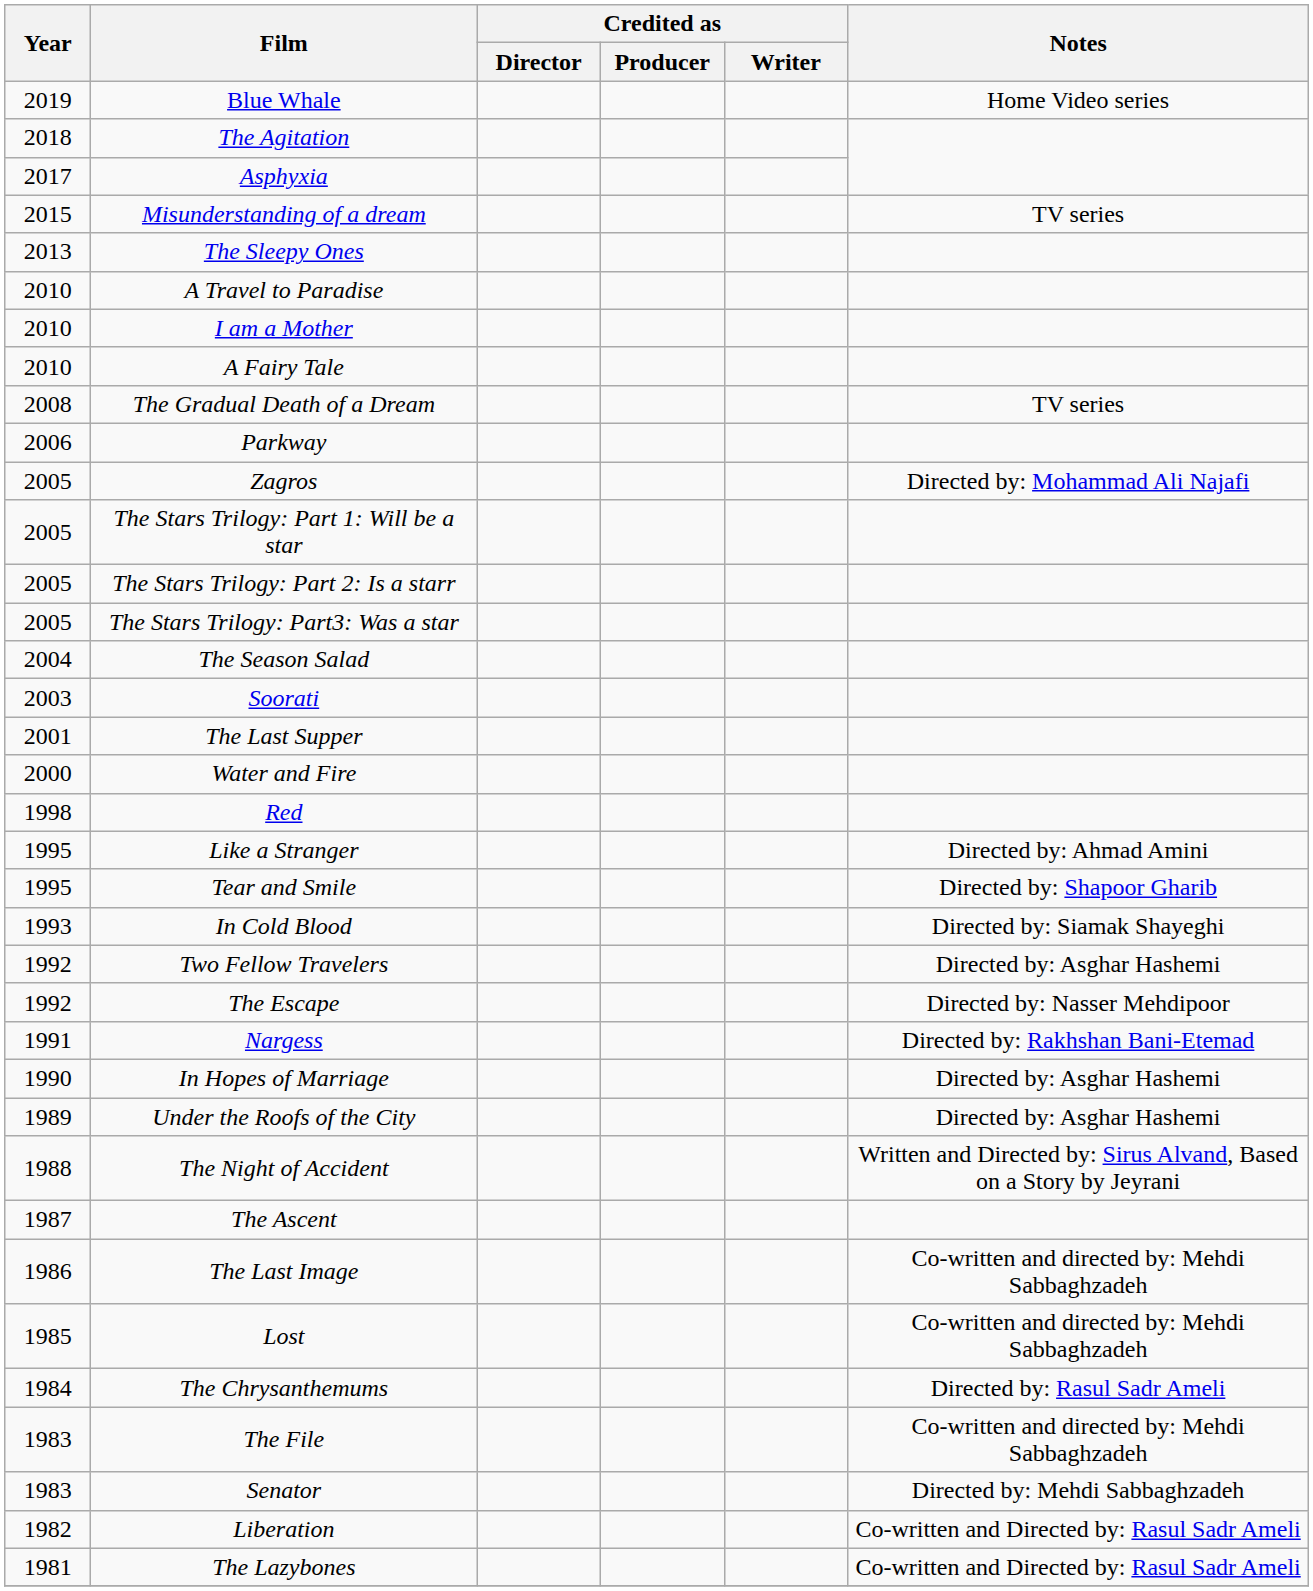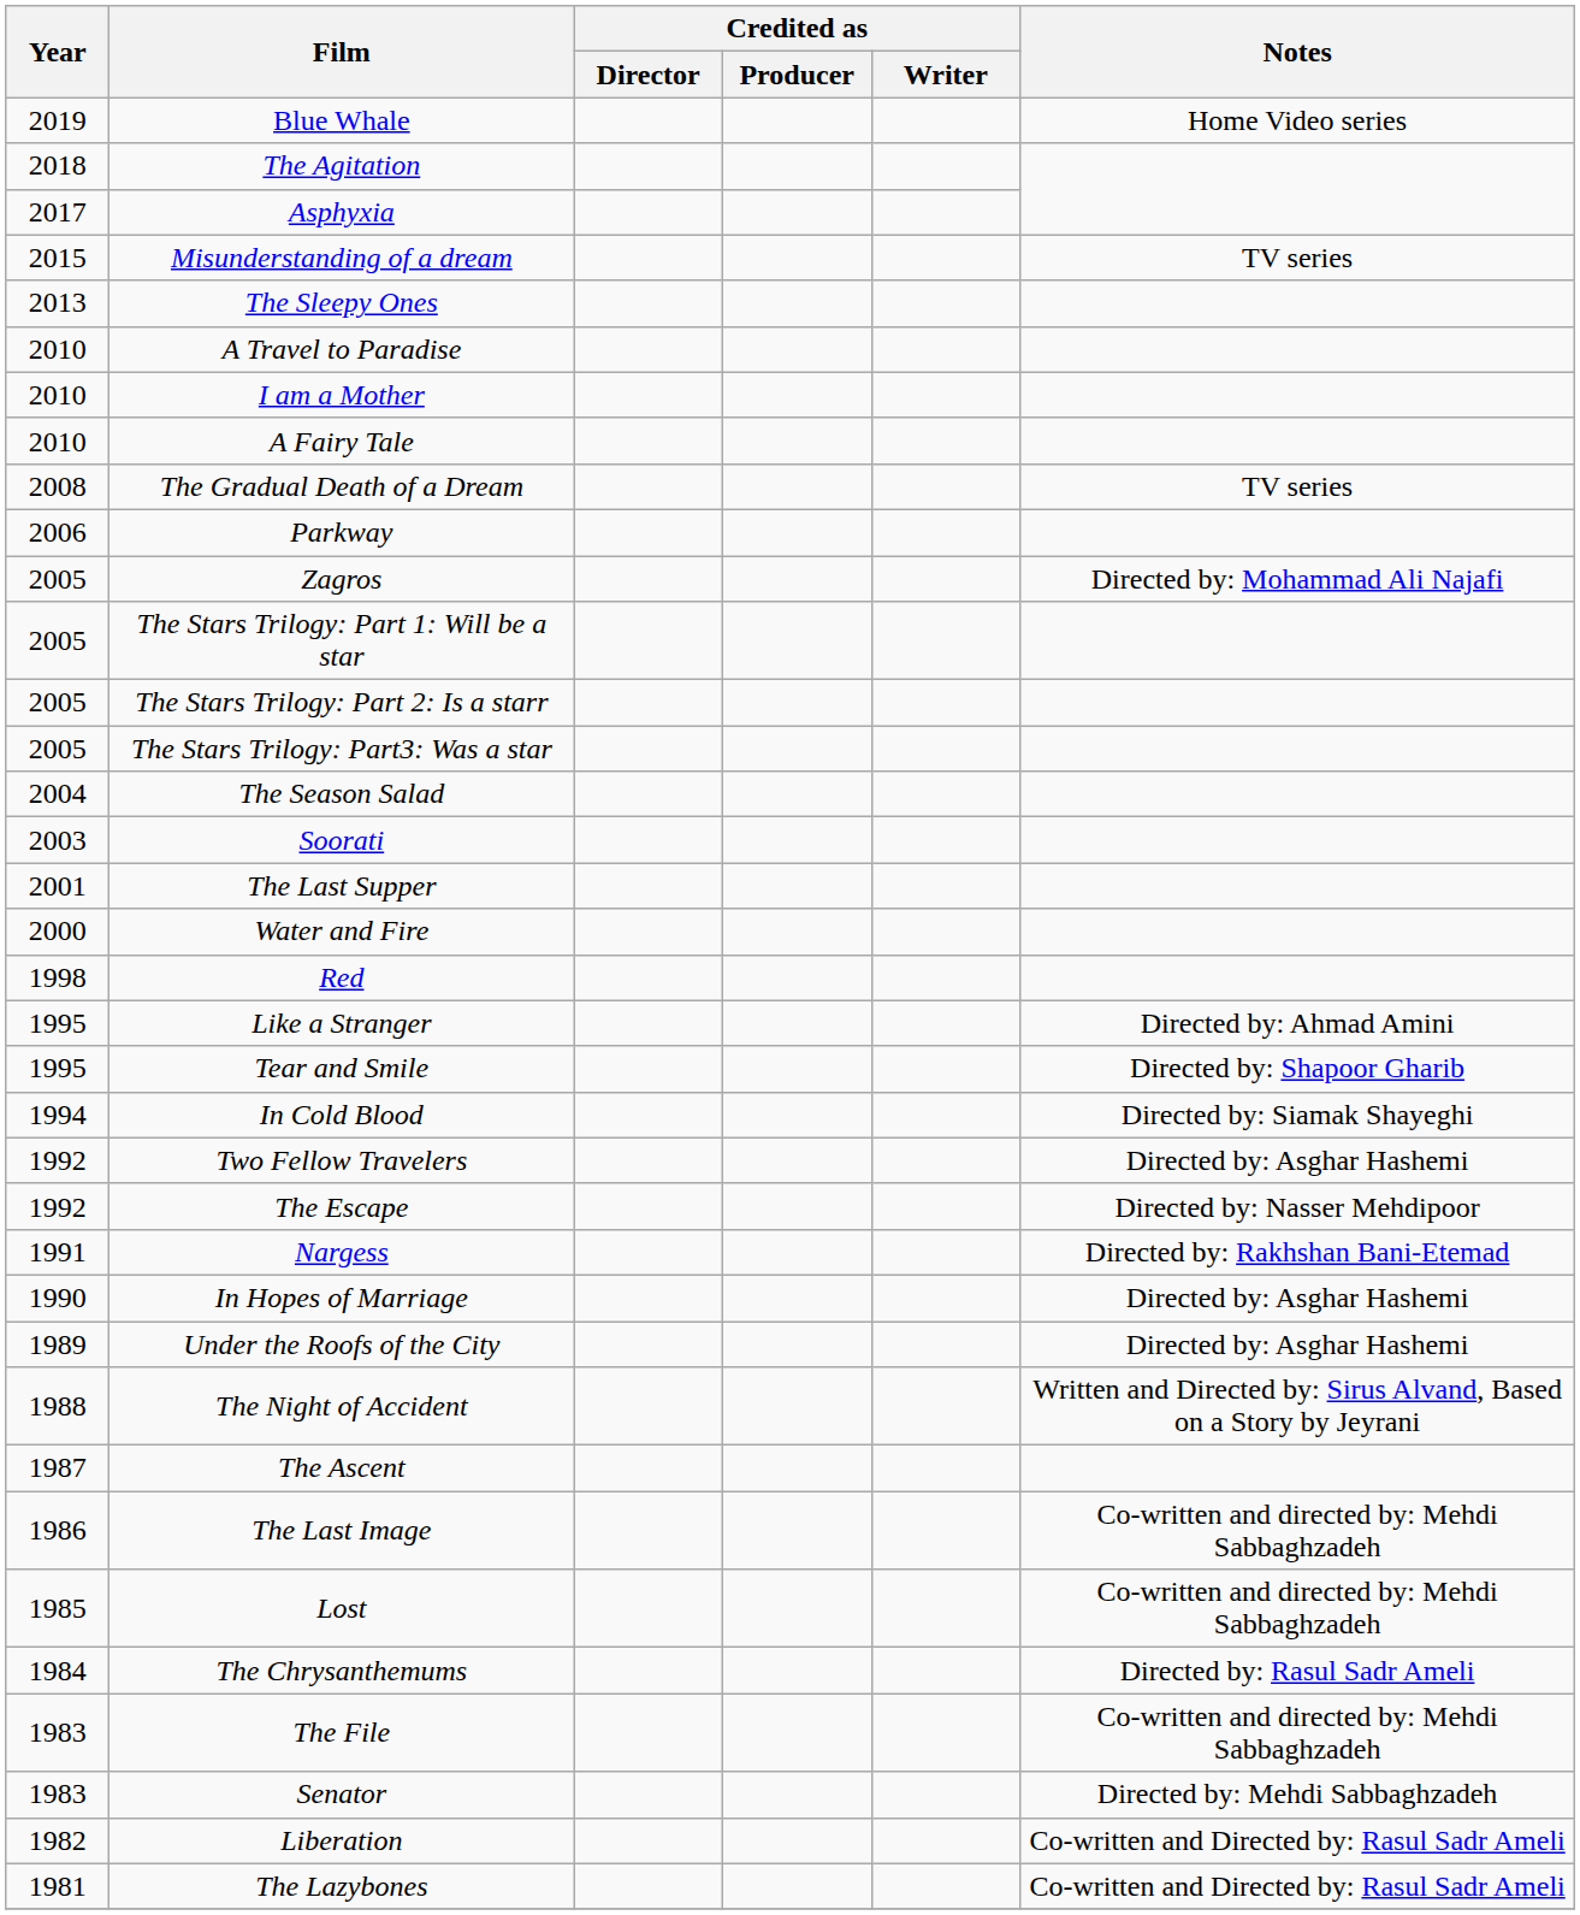 <table class="wikitable" style="text-align:center;font-size:100%;">
 <tr>
 <th rowspan="2" style="width:50px;">Year</th>
 <th rowspan="2" style="width:250px;">Film</th>
 <th colspan="3">Credited as</th>
 <th rowspan="2" style="width:300px;">Notes</th>
 </tr>
 <tr>
 <th width=75>Director</th>
 <th width=75>Producer</th>
 <th width=75>Writer</th>
 </tr>
 <tr>
 <td>2019</td>
 <td><a href='#'>Blue Whale</a></td>
 <td></td>
 <td></td>
 <td></td>
 <td>Home Video series</td>
 </tr>
 <tr>
 <td>2018</td>
 <td><em><a href='#'>The Agitation</a></em></td>
 <td></td>
 <td></td>
 <td></td>
 </tr>
 <tr>
 <td>2017</td>
 <td><em><a href='#'>Asphyxia</a></em></td>
 <td></td>
 <td></td>
 <td></td>
 </tr>
 <tr>
 <td>2015</td>
 <td><em><a href='#'>Misunderstanding of a dream</a></em></td>
 <td></td>
 <td></td>
 <td></td>
 <td>TV series</td>
 </tr>
 <tr>
 <td>2013</td>
 <td><em><a href='#'>The Sleepy Ones</a></em></td>
 <td></td>
 <td></td>
 <td></td>
 <td></td>
 </tr>
 <tr>
 <td>2010</td>
 <td><em>A Travel to Paradise</em></td>
 <td></td>
 <td></td>
 <td></td>
 <td></td>
 </tr>
 <tr>
 <td>2010</td>
 <td><em><a href='#'>I am a Mother</a></em></td>
 <td></td>
 <td></td>
 <td></td>
 <td></td>
 </tr>
 <tr>
 <td>2010</td>
 <td><em>A Fairy Tale</em></td>
 <td></td>
 <td></td>
 <td></td>
 <td></td>
 </tr>
 <tr>
 <td>2008</td>
 <td><em>The Gradual Death of a Dream</em></td>
 <td></td>
 <td></td>
 <td></td>
 <td>TV series</td>
 </tr>
 <tr>
 <td>2006</td>
 <td><em>Parkway</em></td>
 <td></td>
 <td></td>
 <td></td>
 <td></td>
 </tr>
 <tr>
 <td>2005</td>
 <td><em>Zagros</em></td>
 <td></td>
 <td></td>
 <td></td>
 <td>Directed by: <a href='#'>Mohammad Ali Najafi</a></td>
 </tr>
 <tr>
 <td>2005</td>
 <td><em>The Stars Trilogy: Part 1: Will be a star</em></td>
 <td></td>
 <td></td>
 <td></td>
 <td></td>
 </tr>
 <tr>
 <td>2005</td>
 <td><em>The Stars Trilogy: Part 2: Is a starr</em></td>
 <td></td>
 <td></td>
 <td></td>
 <td></td>
 </tr>
 <tr>
 <td>2005</td>
 <td><em>The Stars Trilogy: Part3: Was a star</em></td>
 <td></td>
 <td></td>
 <td></td>
 <td></td>
 </tr>
 <tr>
 <td>2004</td>
 <td><em>The Season Salad</em></td>
 <td></td>
 <td></td>
 <td></td>
 <td></td>
 </tr>
 <tr>
 <td>2003</td>
 <td><em><a href='#'>Soorati</a></em></td>
 <td></td>
 <td></td>
 <td></td>
 <td></td>
 </tr>
 <tr>
 <td>2001</td>
 <td><em>The Last Supper</em></td>
 <td></td>
 <td></td>
 <td></td>
 <td></td>
 </tr>
 <tr>
 <td>2000</td>
 <td><em>Water and Fire</em></td>
 <td></td>
 <td></td>
 <td></td>
 <td></td>
 </tr>
 <tr>
 <td>1998</td>
 <td><em><a href='#'>Red</a></em></td>
 <td></td>
 <td></td>
 <td></td>
 <td></td>
 </tr>
 <tr>
 <td>1995</td>
 <td><em>Like a Stranger</em></td>
 <td></td>
 <td></td>
 <td></td>
 <td>Directed by: Ahmad Amini</td>
 </tr>
 <tr>
 <td>1995</td>
 <td><em>Tear and Smile</em></td>
 <td></td>
 <td></td>
 <td></td>
 <td>Directed by: <a href='#'>Shapoor Gharib</a></td>
 </tr>
 <tr>
-<td>1993</td>
+<td>1994</td>
 <td><em>In Cold Blood</em></td>
 <td></td>
 <td></td>
 <td></td>
 <td>Directed by: Siamak Shayeghi</td>
 </tr>
 <tr>
 <td>1992</td>
 <td><em>Two Fellow Travelers</em></td>
 <td></td>
 <td></td>
 <td></td>
 <td>Directed by: Asghar Hashemi</td>
 </tr>
 <tr>
 <td>1992</td>
 <td><em>The Escape</em></td>
 <td></td>
 <td></td>
 <td></td>
 <td>Directed by: Nasser Mehdipoor</td>
 </tr>
 <tr>
 <td>1991</td>
 <td><em><a href='#'>Nargess</a></em></td>
 <td></td>
 <td></td>
 <td></td>
 <td>Directed by: <a href='#'>Rakhshan Bani-Etemad</a></td>
 </tr>
 <tr>
 <td>1990</td>
 <td><em>In Hopes of Marriage</em></td>
 <td></td>
 <td></td>
 <td></td>
 <td>Directed by: Asghar Hashemi</td>
 </tr>
 <tr>
 <td>1989</td>
 <td><em>Under the Roofs of the City</em></td>
 <td></td>
 <td></td>
 <td></td>
 <td>Directed by: Asghar Hashemi</td>
 </tr>
 <tr>
 <td>1988</td>
 <td><em>The Night of Accident</em></td>
 <td></td>
 <td></td>
 <td></td>
 <td>Written and Directed by: <a href='#'>Sirus Alvand</a>, Based on a Story by Jeyrani</td>
 </tr>
 <tr>
 <td>1987</td>
 <td><em>The Ascent</em></td>
 <td></td>
 <td></td>
 <td></td>
 <td></td>
 </tr>
 <tr>
 <td>1986</td>
 <td><em>The Last Image</em></td>
 <td></td>
 <td></td>
 <td></td>
 <td>Co-written and directed by: Mehdi Sabbaghzadeh</td>
 </tr>
 <tr>
 <td>1985</td>
 <td><em>Lost</em></td>
 <td></td>
 <td></td>
 <td></td>
 <td>Co-written and directed by: Mehdi Sabbaghzadeh</td>
 </tr>
 <tr>
 <td>1984</td>
 <td><em>The Chrysanthemums</em></td>
 <td></td>
 <td></td>
 <td></td>
 <td>Directed by: <a href='#'>Rasul Sadr Ameli</a></td>
 </tr>
 <tr>
 <td>1983</td>
 <td><em>The File</em></td>
 <td></td>
 <td></td>
 <td></td>
 <td>Co-written and directed by: Mehdi Sabbaghzadeh</td>
 </tr>
 <tr>
 <td>1983</td>
 <td><em>Senator</em></td>
 <td></td>
 <td></td>
 <td></td>
 <td>Directed by: Mehdi Sabbaghzadeh</td>
 </tr>
 <tr>
 <td>1982</td>
 <td><em>Liberation</em></td>
 <td></td>
 <td></td>
 <td></td>
 <td>Co-written and Directed by: <a href='#'>Rasul Sadr Ameli</a></td>
 </tr>
 <tr>
 <td>1981</td>
 <td><em>The Lazybones</em></td>
 <td></td>
 <td></td>
 <td></td>
 <td>Co-written and Directed by: <a href='#'>Rasul Sadr Ameli</a></td>
 </tr>
 <tr>
 </tr>
 </table>
